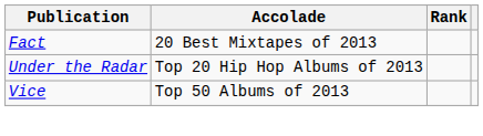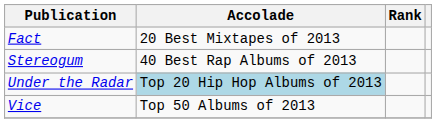 <table class="wikitable sortable">
 <tr>
 <th>Publication</th>
 <th>Accolade</th>
 <th>Rank</th>
 <th class="unsortable"></th>
 </tr>
 <tr>
 <td><em><a href='#'>Fact</a></em></td>
 <td>20 Best Mixtapes of 2013</td>
 <td></td>
 <td></td>
 </tr>
 <tr>
+<td><em><a href='#'>Stereogum</a></em></td>
+<td>40 Best Rap Albums of 2013</td>
+<td></td>
+<td></td>
+</tr>
+<tr>
 <td><em><a href='#'>Under the Radar</a></em></td>
-<td>Top 20 Hip Hop Albums of 2013</td>
+<td style="background: lightblue;">Top 20 Hip Hop Albums of 2013</td>
 <td></td>
 <td></td>
 </tr>
 <tr>
 <td><em><a href='#'>Vice</a></em></td>
 <td>Top 50 Albums of 2013</td>
 <td></td>
 <td></td>
 </tr>
 <tr>
 </tr>
 </table>
